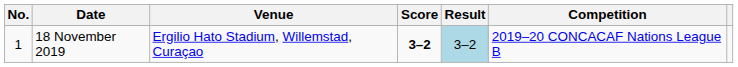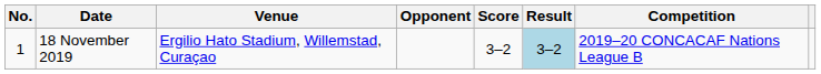 <table class="wikitable sortable">
 <tr>
 <th scope="col">No.</th>
 <th scope="col">Date</th>
 <th scope="col">Venue</th>
+<th scope="col">Opponent</th>
 <th scope="col">Score</th>
 <th scope="col">Result</th>
 <th scope="col">Competition</th>
 <th scope="col" class="unsortable"></th>
 </tr>
 <tr>
 <td align="center">1</td>
 <td>18 November 2019</td>
 <td><a href='#'>Ergilio Hato Stadium</a>, <a href='#'>Willemstad</a>, <a href='#'>Curaçao</a></td>
-<td align="center"><strong>3–2</strong></td>
+<td></td>
+<td align="center">3–2</td>
 <td align="center" style="background: lightblue;">3–2</td>
 <td><a href='#'>2019–20 CONCACAF Nations League B</a></td>
 <td></td>
 </tr>
 </table>
